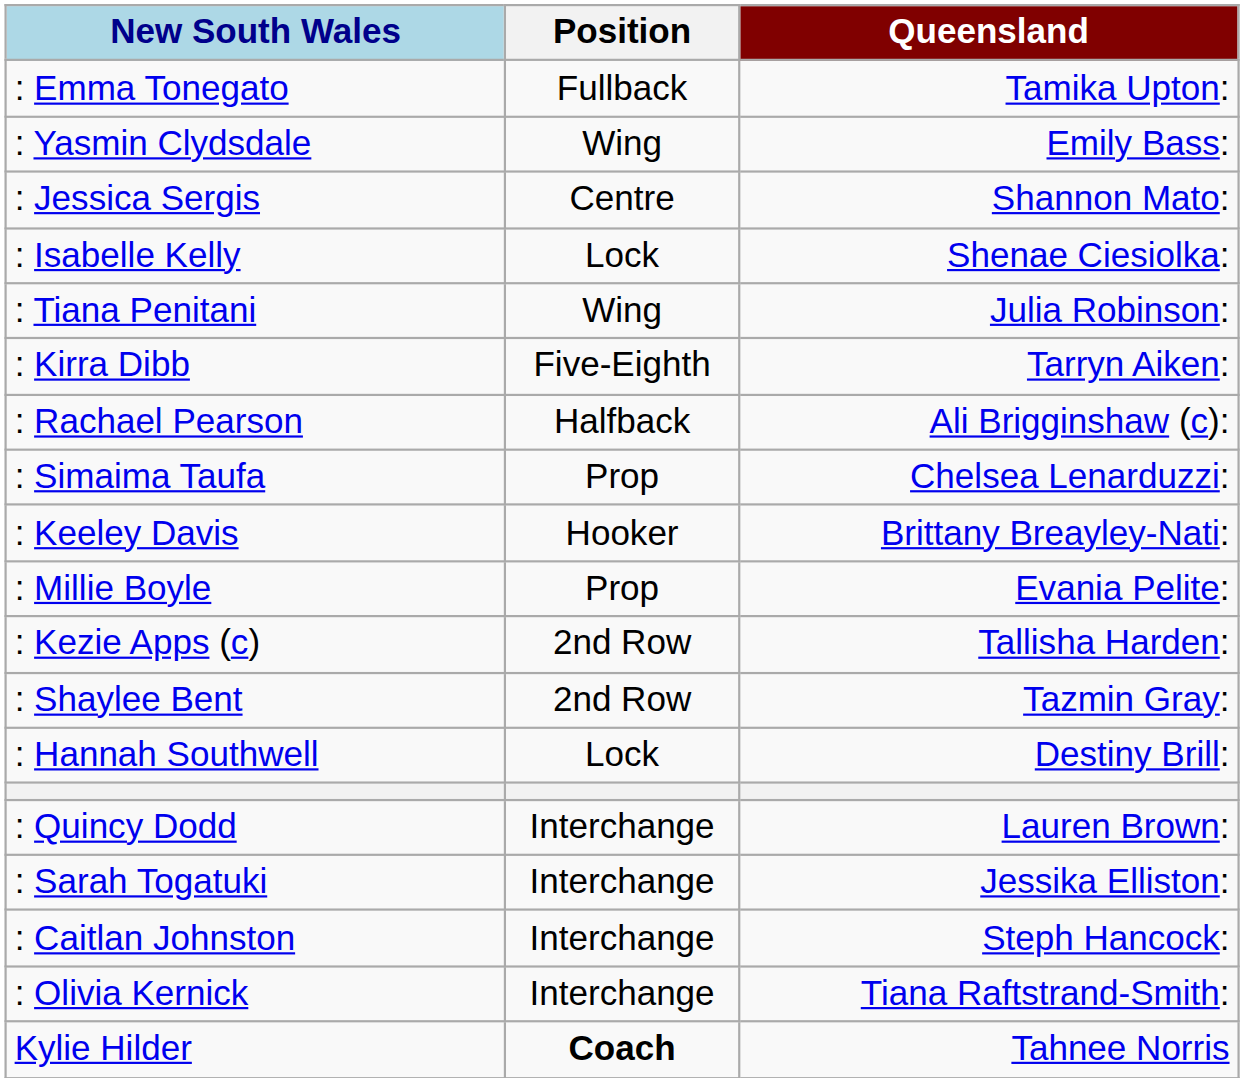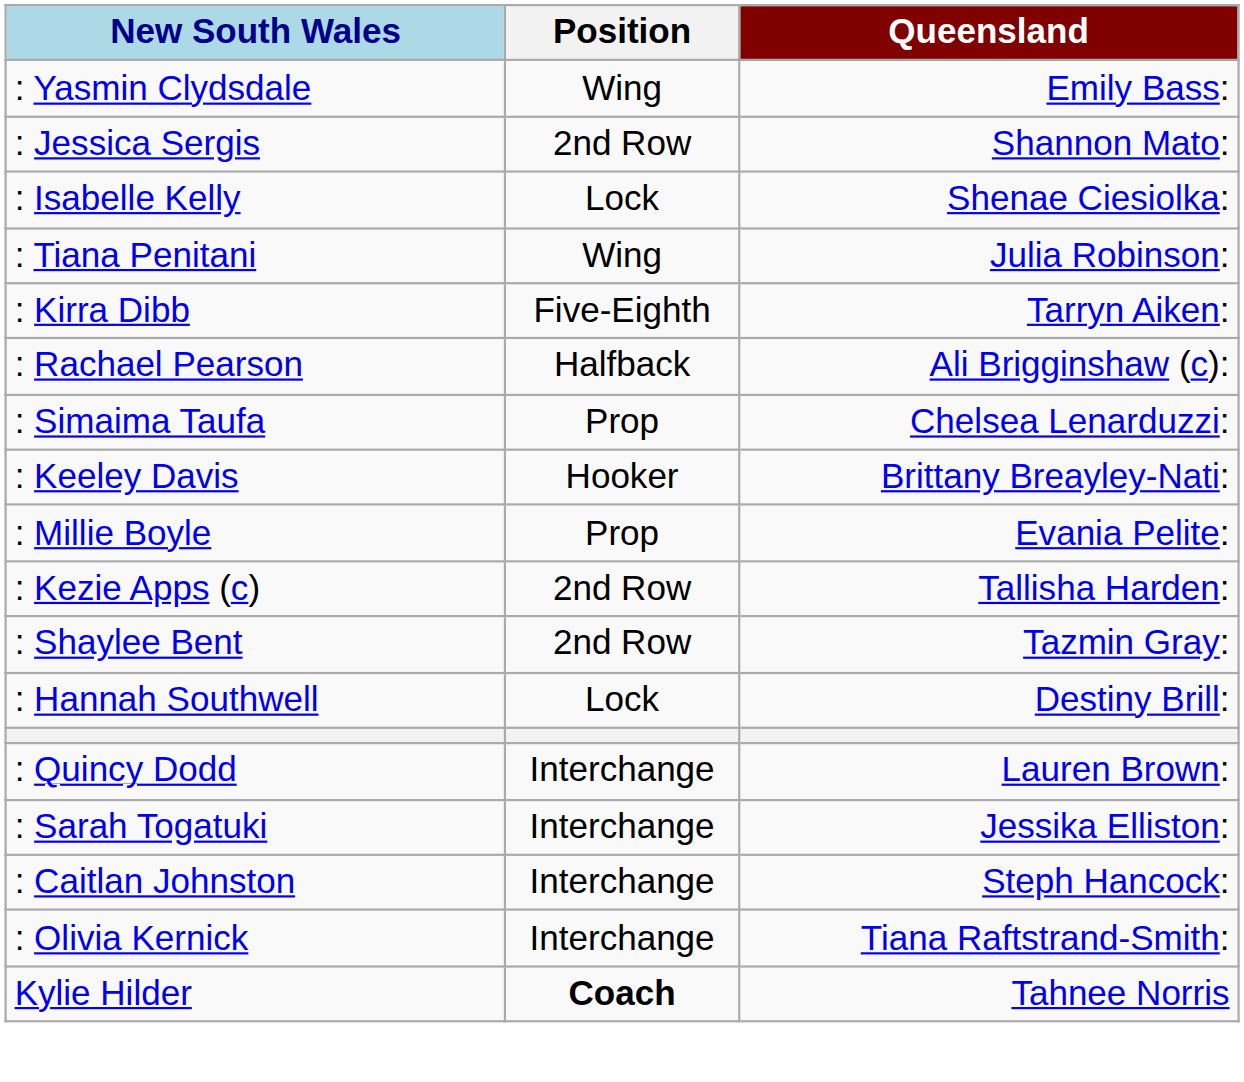 <table style="margin: 1em auto 1em auto" class="wikitable">
 <tr>
 <th align="centre" width="220" style="border: 2px ; background: lightblue; color: darkblue">New South Wales</th>
 <th width="100">Position</th>
 <th align="centre" width="220" style="border: 2px ; background: maroon; color: white">Queensland</th>
-</tr>
-<tr>
-<td style="text-align:left;">: <a href='#'>Emma Tonegato</a></td>
-<td style="text-align:center;">Fullback</td>
-<td style="text-align:right;"><a href='#'>Tamika Upton</a>: </td>
 </tr>
 <tr>
 <td style="text-align:left;">: <a href='#'>Yasmin Clydsdale</a></td>
 <td style="text-align:center;">Wing</td>
 <td style="text-align:right;"><a href='#'>Emily Bass</a>: </td>
 </tr>
 <tr>
 <td style="text-align:left;">: <a href='#'>Jessica Sergis</a></td>
-<td style="text-align:center;">Centre</td>
+<td style="text-align:center;">2nd Row</td>
 <td style="text-align:right;"><a href='#'>Shannon Mato</a>: </td>
 </tr>
 <tr>
 <td style="text-align:left;">: <a href='#'>Isabelle Kelly</a></td>
 <td style="text-align:center;">Lock</td>
 <td style="text-align:right;"><a href='#'>Shenae Ciesiolka</a>: </td>
 </tr>
 <tr>
 <td style="text-align:left;">: <a href='#'>Tiana Penitani</a></td>
 <td style="text-align:center;">Wing</td>
 <td style="text-align:right;"><a href='#'>Julia Robinson</a>: </td>
 </tr>
 <tr>
 <td style="text-align:left;">: <a href='#'>Kirra Dibb</a></td>
 <td style="text-align:center;">Five-Eighth</td>
 <td style="text-align:right;"><a href='#'>Tarryn Aiken</a>: </td>
 </tr>
 <tr>
 <td style="text-align:left;">:  <a href='#'>Rachael Pearson</a></td>
 <td style="text-align:center;">Halfback</td>
 <td style="text-align:right;"><a href='#'>Ali Brigginshaw</a>  (<a href='#'>c</a>): </td>
 </tr>
 <tr>
 <td style="text-align:left;">: <a href='#'>Simaima Taufa</a></td>
 <td style="text-align:center;">Prop</td>
 <td style="text-align:right;"><a href='#'>Chelsea Lenarduzzi</a>: </td>
 </tr>
 <tr>
 <td style="text-align:left;">:  <a href='#'>Keeley Davis</a></td>
 <td style="text-align:center;">Hooker</td>
 <td style="text-align:right;"><a href='#'>Brittany Breayley-Nati</a>: </td>
 </tr>
 <tr>
 <td style="text-align:left;">: <a href='#'>Millie Boyle</a></td>
 <td style="text-align:center;">Prop</td>
 <td style="text-align:right;"><a href='#'>Evania Pelite</a>: </td>
 </tr>
 <tr>
 <td style="text-align:left;">: <a href='#'>Kezie Apps</a> (<a href='#'>c</a>)</td>
 <td style="text-align:center;">2nd Row</td>
 <td style="text-align:right;"><a href='#'>Tallisha Harden</a>: </td>
 </tr>
 <tr>
 <td style="text-align:left;">: <a href='#'>Shaylee Bent</a></td>
 <td style="text-align:center;">2nd Row</td>
 <td style="text-align:right;"><a href='#'>Tazmin Gray</a>: </td>
 </tr>
 <tr>
 <td style="text-align:left;">: <a href='#'>Hannah Southwell</a></td>
 <td style="text-align:center;">Lock</td>
 <td style="text-align:right;"><a href='#'>Destiny Brill</a>: </td>
 </tr>
 <tr>
 <th></th>
 <th></th>
 <th></th>
 </tr>
 <tr>
 <td style="text-align:left;">: <a href='#'>Quincy Dodd</a></td>
 <td style="text-align:center;">Interchange</td>
 <td style="text-align:right;"><a href='#'>Lauren Brown</a>: </td>
 </tr>
 <tr>
 <td style="text-align:left;">: <a href='#'>Sarah Togatuki</a></td>
 <td style="text-align:center;">Interchange</td>
 <td style="text-align:right;"><a href='#'>Jessika Elliston</a>: </td>
 </tr>
 <tr>
 <td style="text-align:left;">: <a href='#'>Caitlan Johnston</a></td>
 <td style="text-align:center;">Interchange</td>
 <td style="text-align:right;"><a href='#'>Steph Hancock</a>: </td>
 </tr>
 <tr>
 <td style="text-align:left;">: <a href='#'>Olivia Kernick</a></td>
 <td style="text-align:center;">Interchange</td>
 <td style="text-align:right;"><a href='#'>Tiana Raftstrand-Smith</a>: </td>
 </tr>
 <tr>
 <td style="text-align:left;"> <a href='#'>Kylie Hilder</a></td>
 <td style="text-align:center;"><strong>Coach</strong></td>
 <td style="text-align:right;"><a href='#'>Tahnee Norris</a> </td>
 </tr>
 </table>
